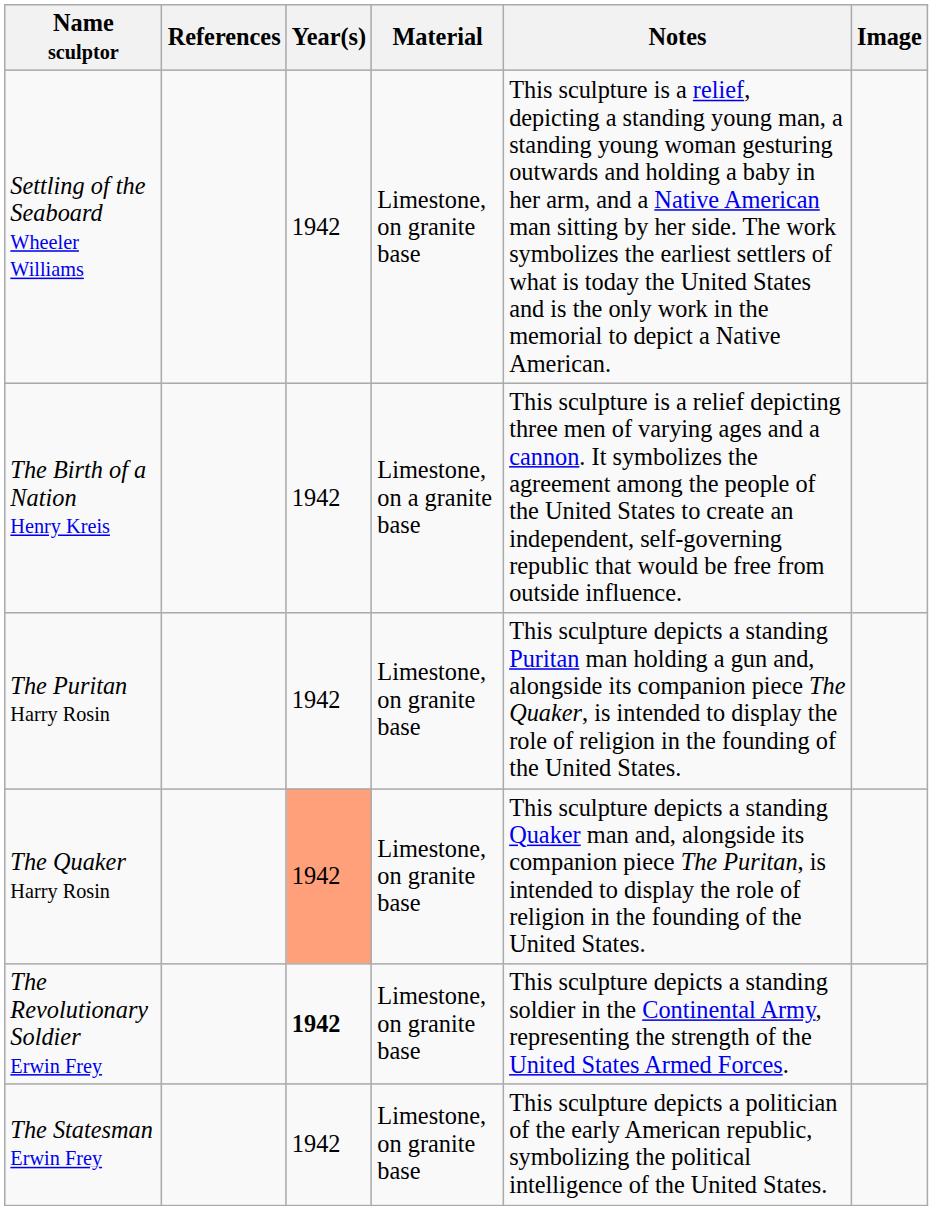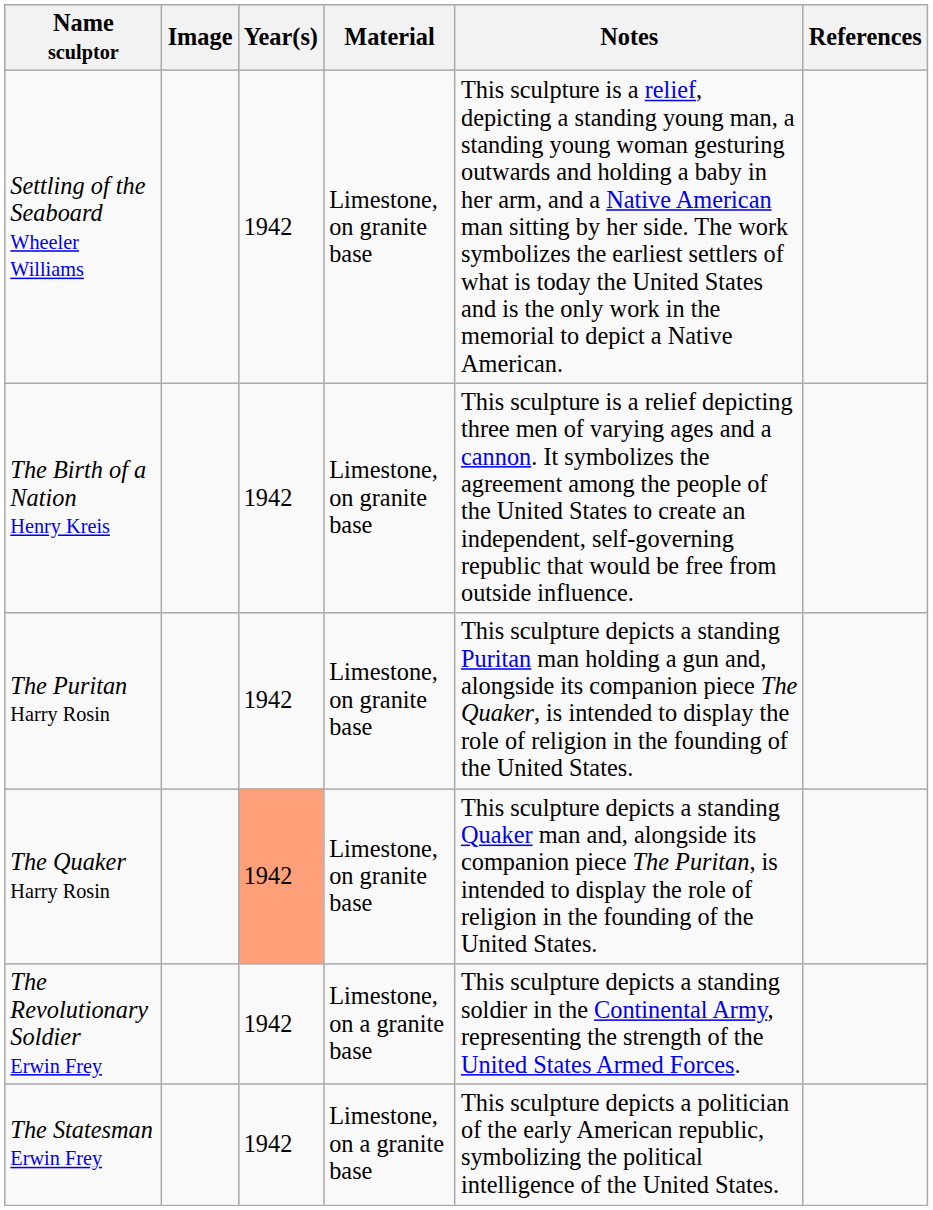 <table class="wikitable">
 <tr>
 <th>Name<br><small>sculptor</small></th>
-<th>References</th>
+<th>Image</th>
 <th>Year(s)</th>
 <th>Material</th>
 <th>Notes</th>
-<th>Image</th>
+<th>References</th>
 </tr>
 <tr>
 <td><em>Settling of the Seaboard</em><br><a href='#'><small>Wheeler Williams</small></a></td>
 <td></td>
 <td>1942</td>
 <td>Limestone, on granite base</td>
 <td>This sculpture is a <a href='#'>relief</a>, depicting a standing young man, a standing young woman gesturing outwards and holding a baby in her arm, and a <a href='#'>Native American</a> man sitting by her side. The work symbolizes the earliest settlers of what is today the United States and is the only work in the memorial to depict a Native American.</td>
 <td></td>
 </tr>
 <tr>
 <td><em>The Birth of a Nation</em><br><a href='#'><small>Henry Kreis</small></a></td>
 <td></td>
 <td>1942</td>
-<td>Limestone, on a granite base</td>
+<td>Limestone, on granite base</td>
 <td>This sculpture is a relief depicting three men of varying ages and a <a href='#'>cannon</a>. It symbolizes the agreement among the people of the United States to create an independent, self-governing republic that would be free from outside influence.</td>
 <td></td>
 </tr>
 <tr>
 <td><em>The Puritan</em><br><small>Harry Rosin</small></td>
 <td></td>
 <td>1942</td>
 <td>Limestone, on granite base</td>
 <td>This sculpture depicts a standing <a href='#'>Puritan</a> man holding a gun and, alongside its companion piece <em>The Quaker</em>, is intended to display the role of religion in the founding of the United States.</td>
 <td></td>
 </tr>
 <tr>
 <td><em>The Quaker</em><br><small>Harry Rosin</small></td>
 <td></td>
 <td style="background: lightsalmon;">1942</td>
 <td>Limestone, on granite base</td>
 <td>This sculpture depicts a standing <a href='#'>Quaker</a> man and, alongside its companion piece <em>The Puritan</em>, is intended to display the role of religion in the founding of the United States.</td>
 <td></td>
 </tr>
 <tr>
 <td><em>The Revolutionary Soldier</em><br><a href='#'><small>Erwin Frey</small></a></td>
 <td></td>
-<td><strong>1942</strong></td>
-<td>Limestone, on granite base</td>
+<td>1942</td>
+<td>Limestone, on a granite base</td>
 <td>This sculpture depicts a standing soldier in the <a href='#'>Continental Army</a>, representing the strength of the <a href='#'>United States Armed Forces</a>.</td>
 <td></td>
 </tr>
 <tr>
 <td><em>The Statesman</em><br><a href='#'><small>Erwin Frey</small></a></td>
 <td></td>
 <td>1942</td>
-<td>Limestone, on granite base</td>
+<td>Limestone, on a granite base</td>
 <td>This sculpture depicts a politician of the early American republic, symbolizing the political intelligence of the United States.</td>
 <td></td>
 </tr>
 </table>
